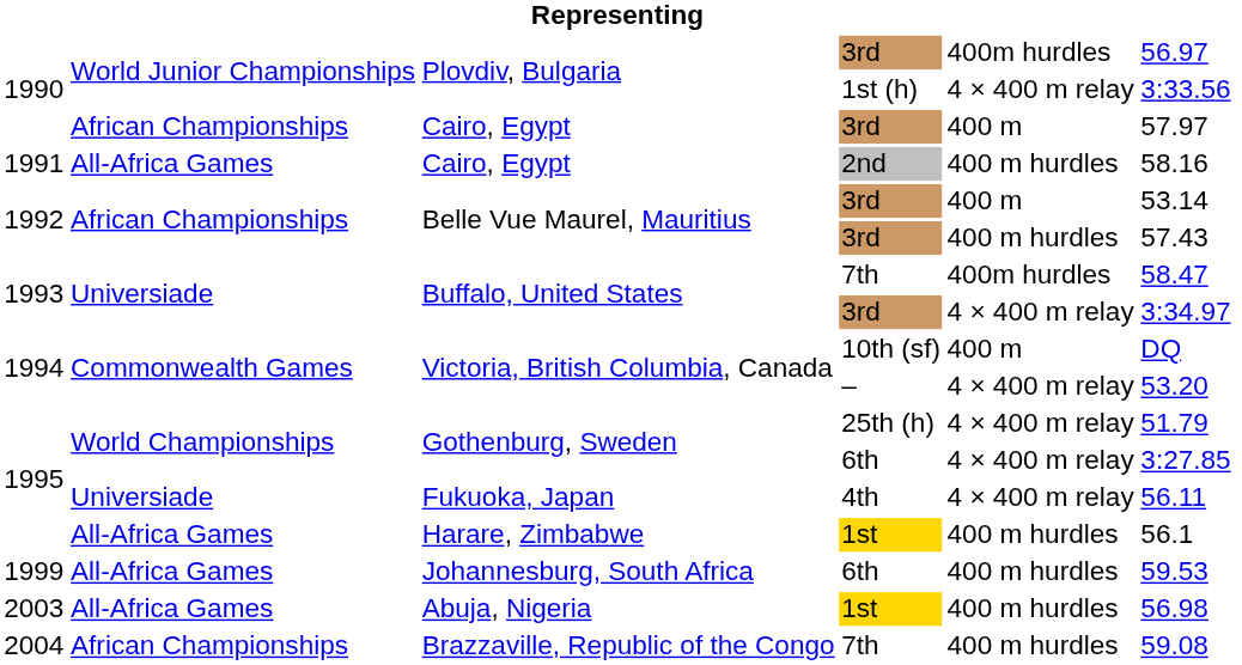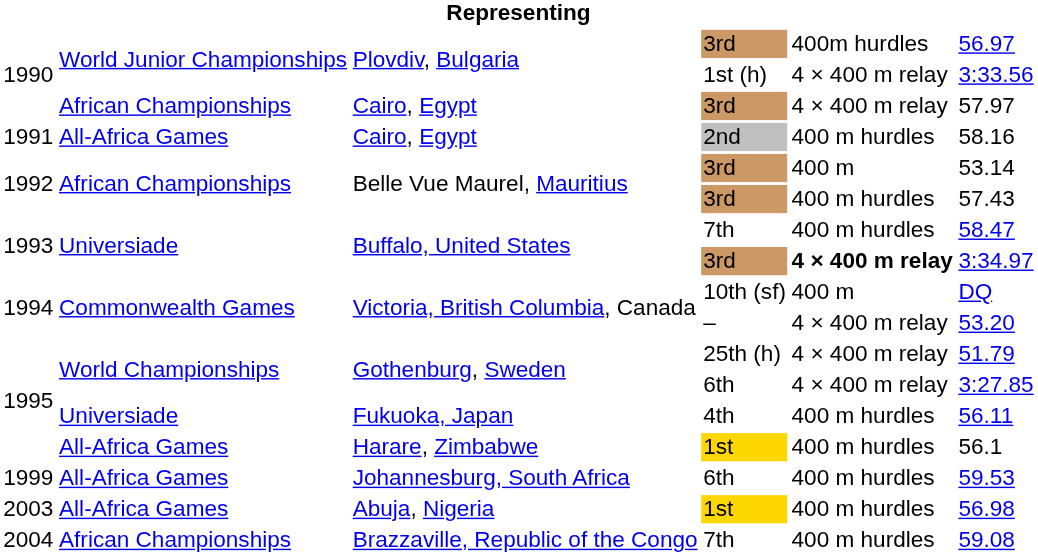 <table>
 <tr>
 <th colspan="6">Representing </th>
 </tr>
 <tr>
 <td rowspan=3>1990</td>
 <td rowspan=2><a href='#'>World Junior Championships</a></td>
 <td rowspan=2><a href='#'>Plovdiv</a>, <a href='#'>Bulgaria</a></td>
 <td bgcolor="cc9966">3rd</td>
 <td>400m hurdles</td>
 <td><a href='#'>56.97</a></td>
 </tr>
 <tr>
 <td>1st (h)</td>
 <td>4 × 400 m relay</td>
 <td><a href='#'>3:33.56</a></td>
 </tr>
 <tr>
 <td><a href='#'>African Championships</a></td>
 <td><a href='#'>Cairo</a>, <a href='#'>Egypt</a></td>
 <td bgcolor="cc9966">3rd</td>
-<td>400 m</td>
+<td>4 × 400 m relay</td>
 <td>57.97</td>
 </tr>
 <tr>
 <td>1991</td>
 <td><a href='#'>All-Africa Games</a></td>
 <td><a href='#'>Cairo</a>, <a href='#'>Egypt</a></td>
 <td bgcolor="silver">2nd</td>
 <td>400 m hurdles</td>
 <td>58.16</td>
 </tr>
 <tr>
 <td rowspan=2>1992</td>
 <td rowspan=2><a href='#'>African Championships</a></td>
 <td rowspan=2>Belle Vue Maurel, <a href='#'>Mauritius</a></td>
 <td bgcolor="cc9966">3rd</td>
 <td>400 m</td>
 <td>53.14</td>
 </tr>
 <tr>
 <td bgcolor="cc9966">3rd</td>
 <td>400 m hurdles</td>
 <td>57.43</td>
 </tr>
 <tr>
 <td rowspan=2>1993</td>
 <td rowspan=2><a href='#'>Universiade</a></td>
 <td rowspan=2><a href='#'>Buffalo, United States</a></td>
 <td>7th</td>
-<td>400m hurdles</td>
+<td>400 m hurdles</td>
 <td><a href='#'>58.47</a></td>
 </tr>
 <tr>
 <td bgcolor=cc9966>3rd</td>
-<td>4 × 400 m relay</td>
+<td><strong>4 × 400 m relay</strong></td>
 <td><a href='#'>3:34.97</a></td>
 </tr>
 <tr>
 <td rowspan=2>1994</td>
 <td rowspan=2><a href='#'>Commonwealth Games</a></td>
 <td rowspan=2><a href='#'>Victoria, British Columbia</a>, Canada</td>
 <td>10th (sf)</td>
 <td>400 m</td>
 <td><a href='#'>DQ</a></td>
 </tr>
 <tr>
 <td>–</td>
 <td>4 × 400 m relay</td>
 <td><a href='#'>53.20</a></td>
 </tr>
 <tr>
 <td rowspan=4>1995</td>
 <td rowspan=2><a href='#'>World Championships</a></td>
 <td rowspan=2><a href='#'>Gothenburg</a>, <a href='#'>Sweden</a></td>
 <td>25th (h)</td>
 <td>4 × 400 m relay</td>
 <td><a href='#'>51.79</a></td>
 </tr>
 <tr>
 <td>6th</td>
 <td>4 × 400 m relay</td>
 <td><a href='#'>3:27.85</a></td>
 </tr>
 <tr>
 <td><a href='#'>Universiade</a></td>
 <td><a href='#'>Fukuoka, Japan</a></td>
 <td>4th</td>
-<td>4 × 400 m relay</td>
+<td>400 m hurdles</td>
 <td><a href='#'>56.11</a></td>
 </tr>
 <tr>
 <td><a href='#'>All-Africa Games</a></td>
 <td><a href='#'>Harare</a>, <a href='#'>Zimbabwe</a></td>
 <td bgcolor="gold">1st</td>
 <td>400 m hurdles</td>
 <td>56.1</td>
 </tr>
 <tr>
 <td>1999</td>
 <td><a href='#'>All-Africa Games</a></td>
 <td><a href='#'>Johannesburg, South Africa</a></td>
 <td>6th</td>
 <td>400 m hurdles</td>
 <td><a href='#'>59.53</a></td>
 </tr>
 <tr>
 <td>2003</td>
 <td><a href='#'>All-Africa Games</a></td>
 <td><a href='#'>Abuja</a>, <a href='#'>Nigeria</a></td>
 <td bgcolor="gold">1st</td>
 <td>400 m hurdles</td>
 <td><a href='#'>56.98</a></td>
 </tr>
 <tr>
 <td>2004</td>
 <td><a href='#'>African Championships</a></td>
 <td><a href='#'>Brazzaville, Republic of the Congo</a></td>
 <td>7th</td>
 <td>400 m hurdles</td>
 <td><a href='#'>59.08</a></td>
 </tr>
 </table>
